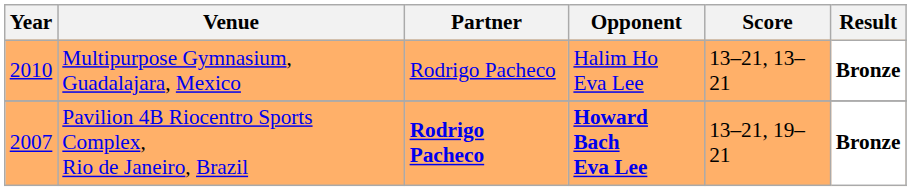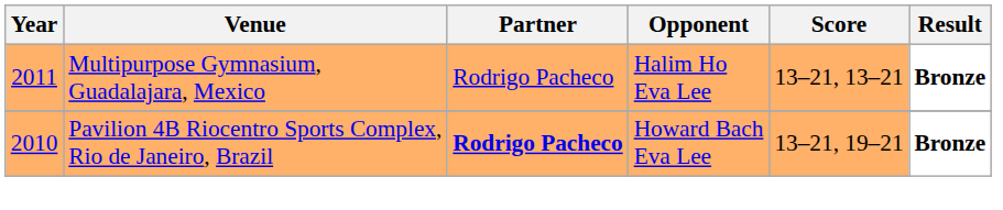 <table class="sortable wikitable" style="font-size: 90%;">
 <tr>
 <th>Year</th>
 <th>Venue</th>
 <th>Partner</th>
 <th>Opponent</th>
 <th>Score</th>
 <th>Result</th>
 </tr>
 <tr style="background:#FFB069">
-<td align="center"><a href='#'>2010</a></td>
+<td align="center"><a href='#'>2011</a></td>
 <td align="left"><a href='#'>Multipurpose Gymnasium</a>,<br><a href='#'>Guadalajara</a>, <a href='#'>Mexico</a></td>
 <td align="left"> <a href='#'>Rodrigo Pacheco</a></td>
 <td align="left"> <a href='#'>Halim Ho</a><br> <a href='#'>Eva Lee</a></td>
 <td align="left">13–21, 13–21</td>
 <td style="text-align:left; background:white"> <strong>Bronze</strong></td>
 </tr>
 <tr>
 </tr>
 <tr style="background:#FFB069">
-<td align="center"><a href='#'>2007</a></td>
+<td align="center"><a href='#'>2010</a></td>
 <td align="left"><a href='#'>Pavilion 4B Riocentro Sports Complex</a>,<br><a href='#'>Rio de Janeiro</a>, <a href='#'>Brazil</a></td>
 <td align="left"><strong> <a href='#'>Rodrigo Pacheco</a></strong></td>
-<td align="left"><strong> <a href='#'>Howard Bach</a><br> <a href='#'>Eva Lee</a></strong></td>
+<td align="left"> <a href='#'>Howard Bach</a><br> <a href='#'>Eva Lee</a></td>
 <td align="left">13–21, 19–21</td>
 <td style="text-align:left; background:white"> <strong>Bronze</strong></td>
 </tr>
 </table>
